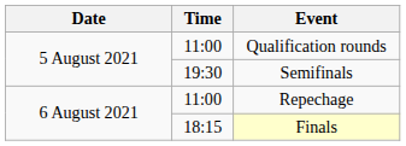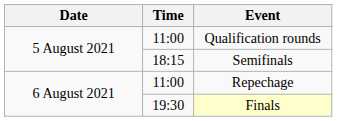 <table class = "wikitable" style="text-align:center;">
 <tr>
 <th width=150>Date</th>
 <th width=50>Time</th>
 <th width=150>Event</th>
 </tr>
 <tr>
 <td rowspan=2>5 August 2021</td>
 <td>11:00</td>
 <td>Qualification rounds</td>
 </tr>
 <tr>
-<td>19:30</td>
+<td>18:15</td>
 <td>Semifinals</td>
 </tr>
 <tr>
 <td rowspan=2>6 August 2021</td>
 <td>11:00</td>
 <td>Repechage</td>
 </tr>
 <tr>
-<td>18:15</td>
+<td>19:30</td>
 <td bgcolor=ffffcc>Finals</td>
 </tr>
 </table>
